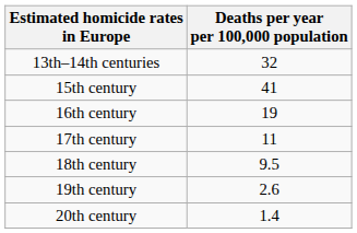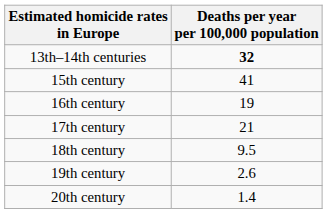 <table class="wikitable" style = "float: right; margin-left:10px; text-align:center">
 <tr>
 <th>Estimated homicide rates<br>in Europe</th>
 <th>Deaths per year<br>per 100,000 population</th>
 </tr>
 <tr>
 <td>13th–14th centuries</td>
-<td>32</td>
+<td><strong>32</strong></td>
 </tr>
 <tr>
 <td>15th century</td>
 <td>41</td>
 </tr>
 <tr>
 <td>16th century</td>
 <td>19</td>
 </tr>
 <tr>
 <td>17th century</td>
-<td>11</td>
+<td>21</td>
 </tr>
 <tr>
 <td>18th century</td>
 <td>9.5</td>
 </tr>
 <tr>
 <td>19th century</td>
 <td>2.6</td>
 </tr>
 <tr>
 <td>20th century</td>
 <td>1.4</td>
 </tr>
 </table>
